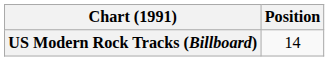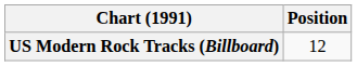 <table class="wikitable plainrowheaders" style="text-align:center">
 <tr>
 <th scope="col">Chart (1991)</th>
 <th scope="col">Position</th>
 </tr>
 <tr>
 <th scope="row">US Modern Rock Tracks (<em>Billboard</em>)</th>
-<td>14</td>
+<td>12</td>
 </tr>
 </table>
